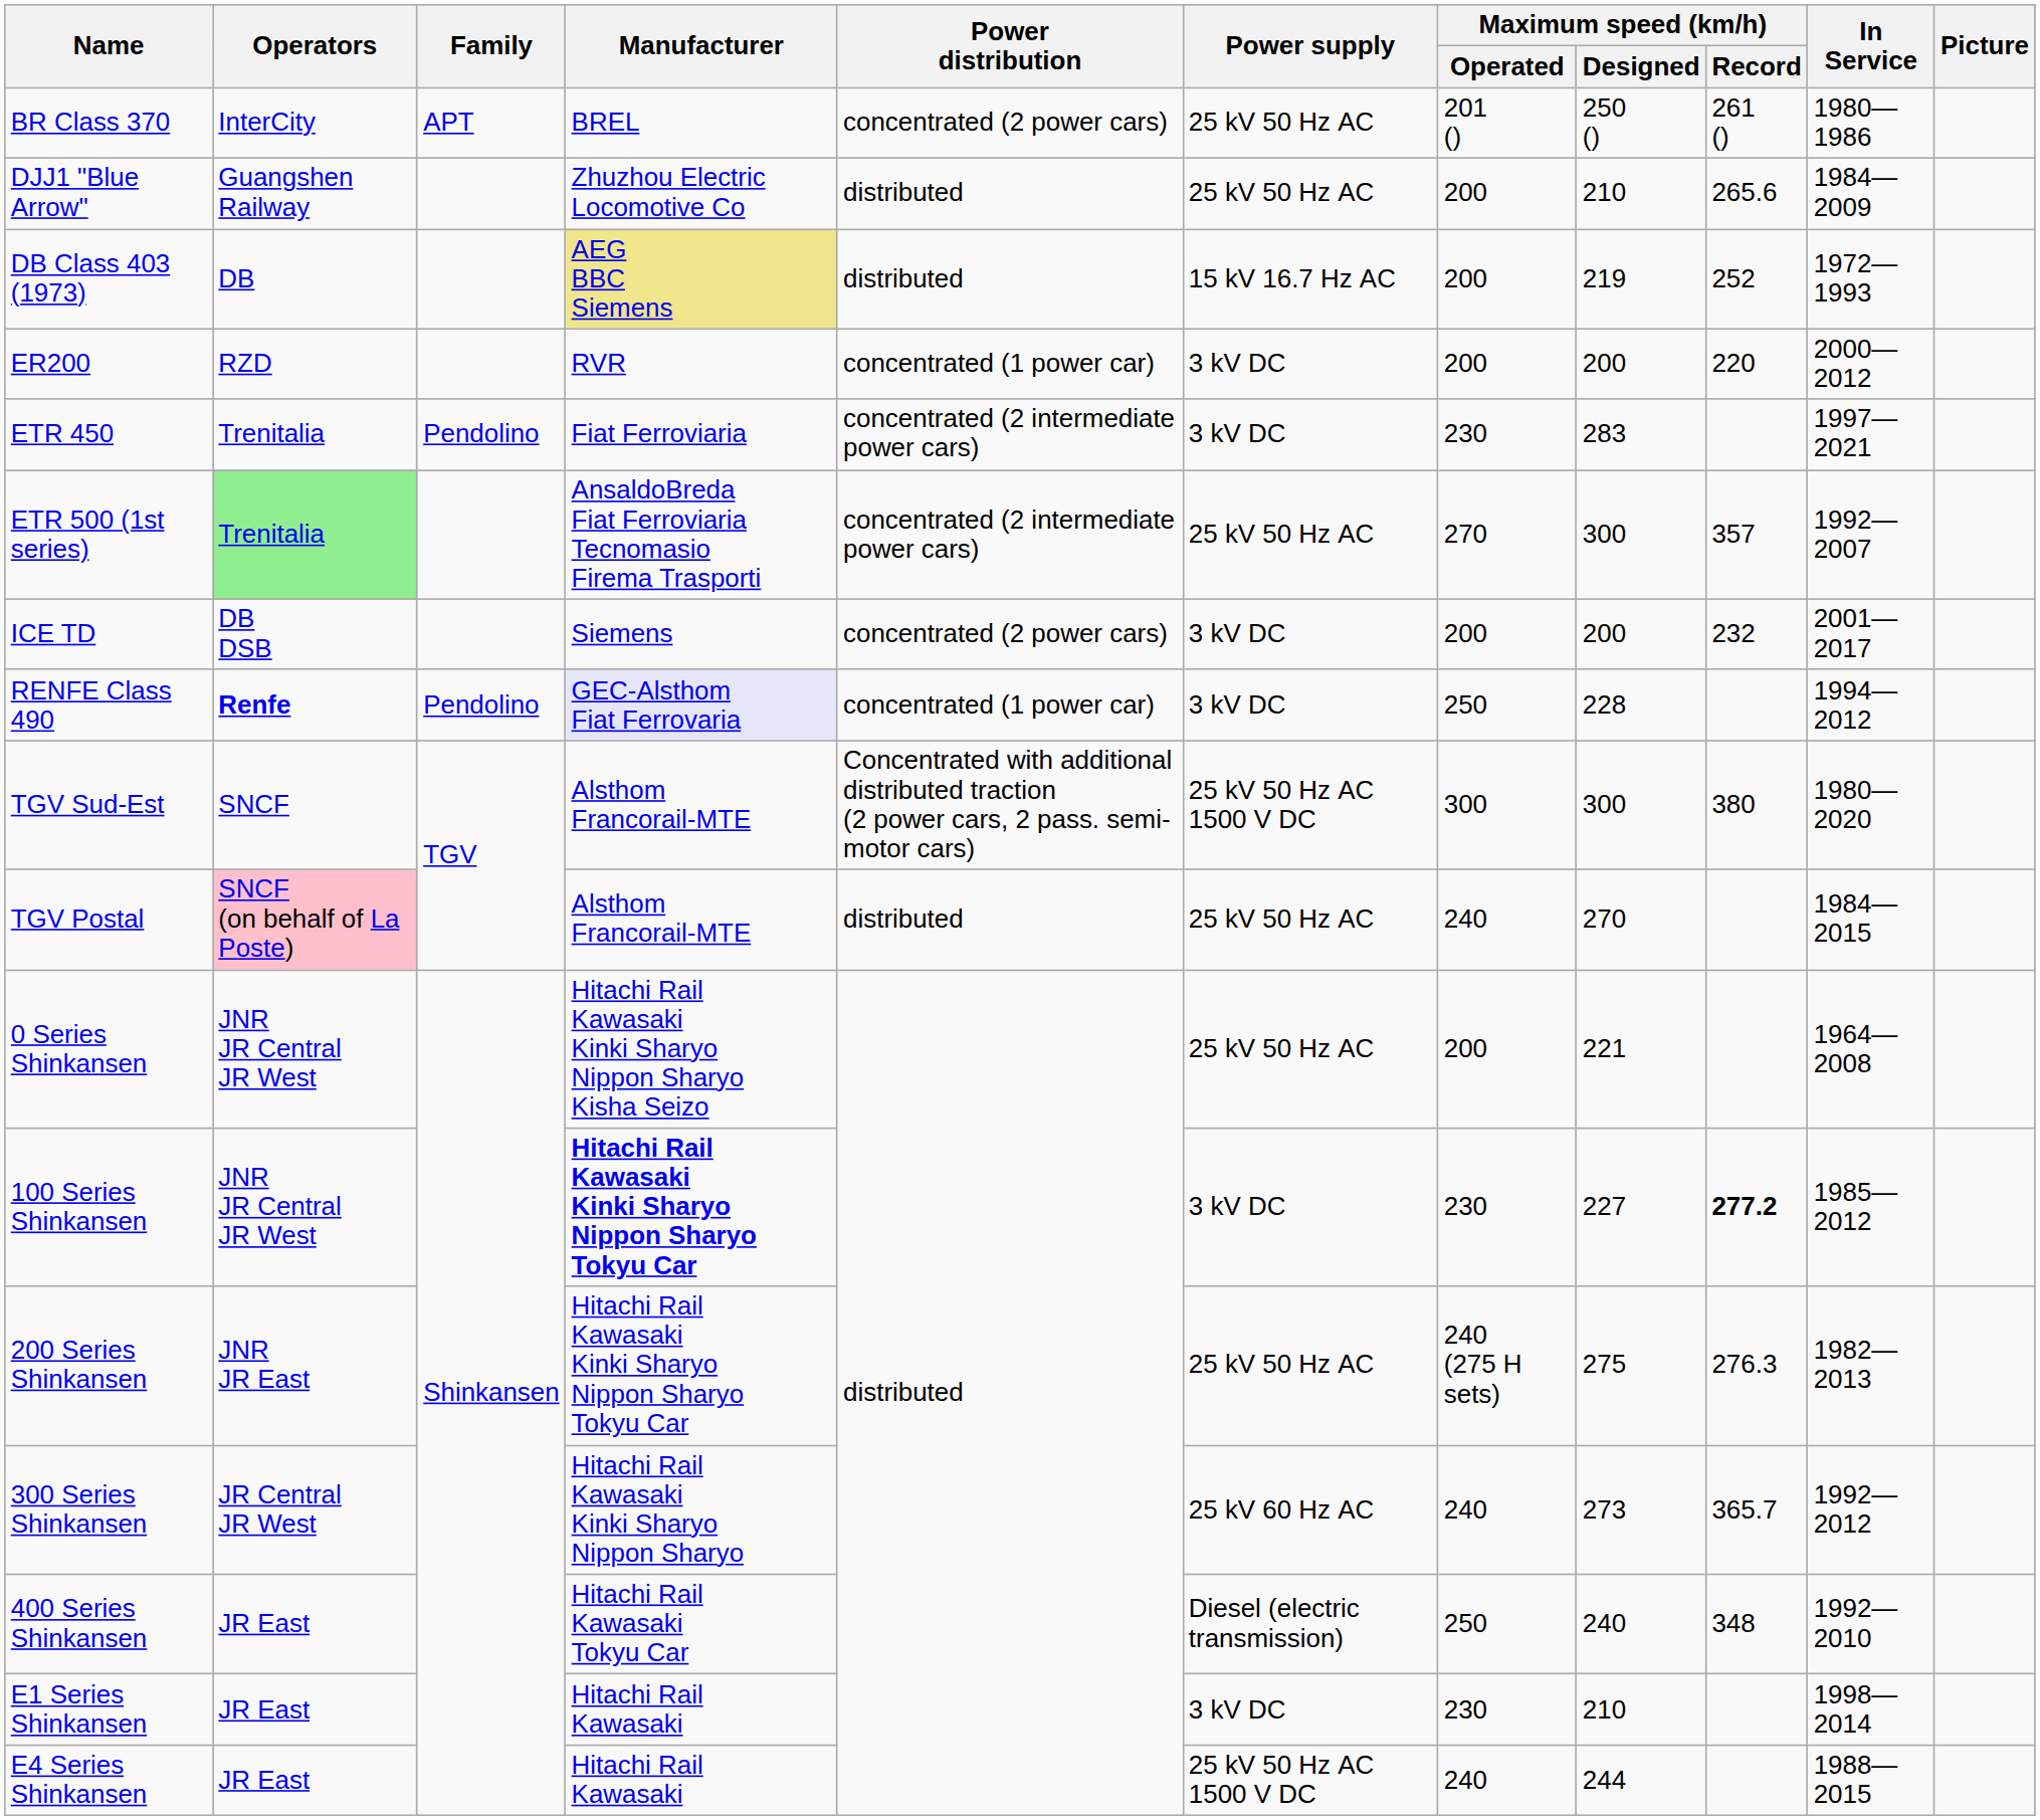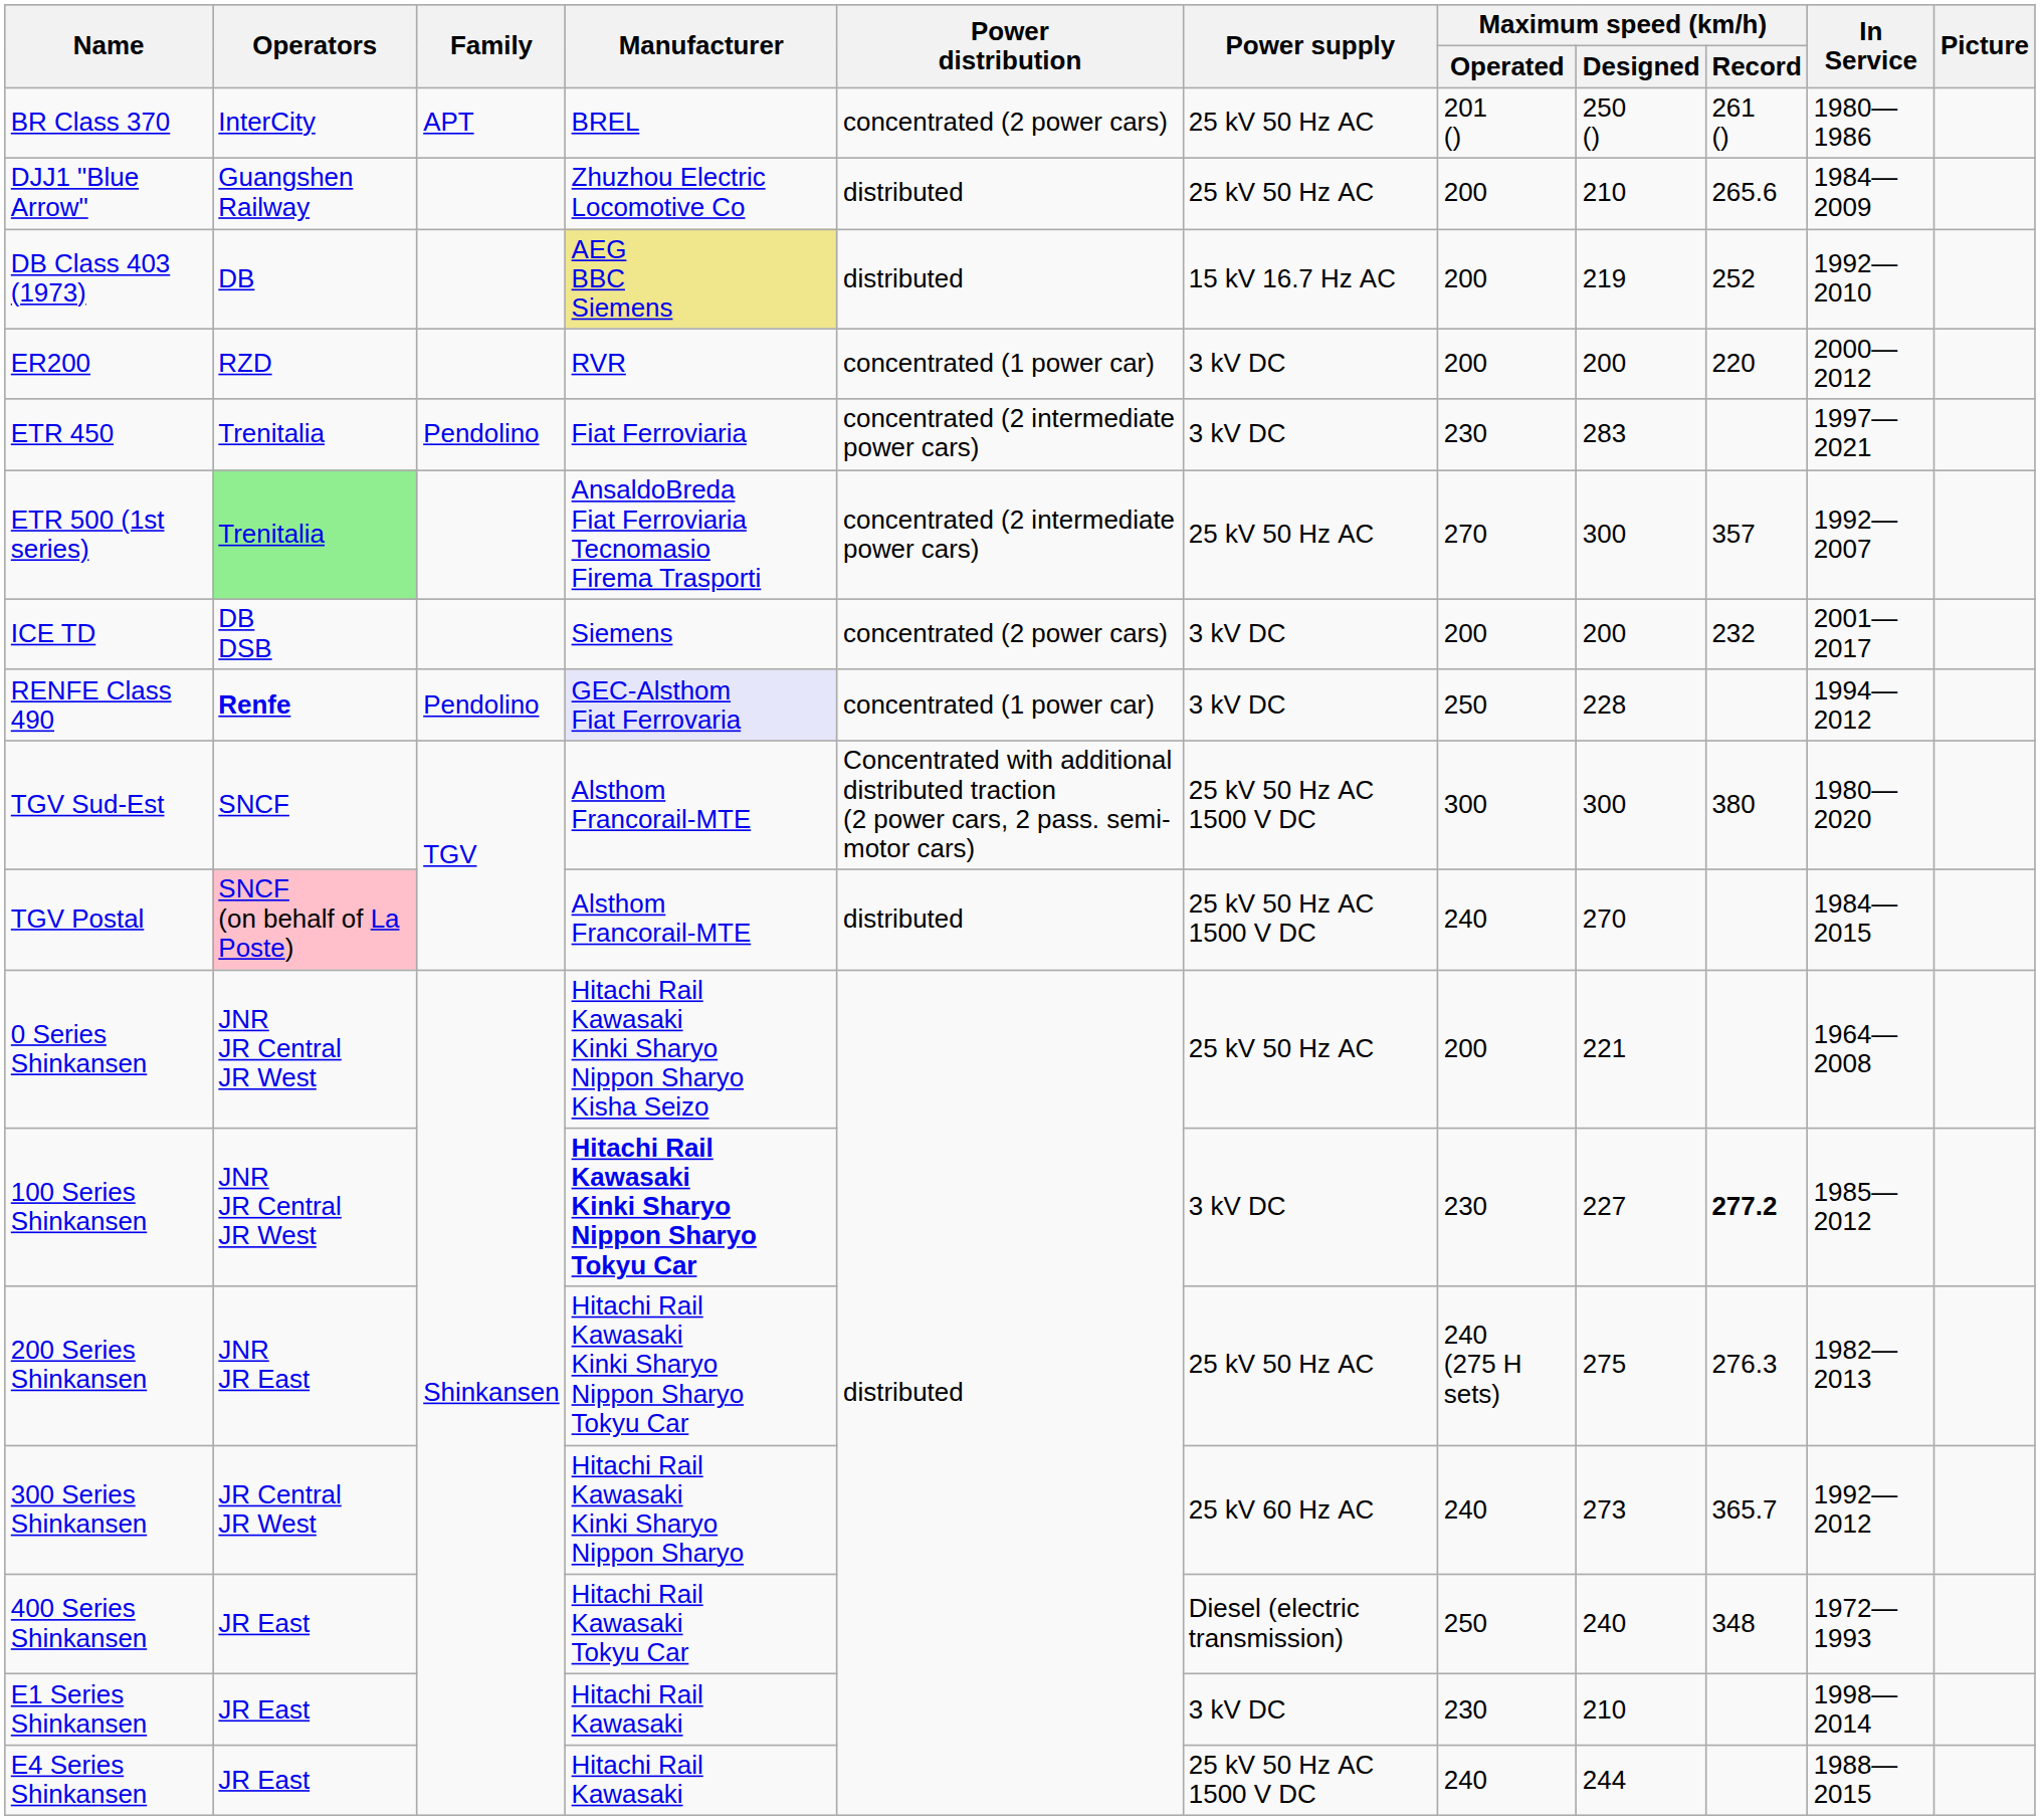 <table class="wikitable sortable sticky-header-multi">
 <tr>
 <th rowspan="2">Name</th>
 <th rowspan="2">Operators</th>
 <th rowspan="2">Family</th>
 <th rowspan="2">Manufacturer</th>
 <th rowspan="2">Power<br>distribution</th>
 <th rowspan="2">Power supply</th>
 <th colspan="3">Maximum speed (km/h)</th>
 <th rowspan="2">In<br>Service</th>
 <th rowspan="2" class="unsortable">Picture</th>
 </tr>
 <tr>
 <th>Operated</th>
 <th>Designed</th>
 <th>Record</th>
 </tr>
 <tr>
 <td><a href='#'>BR Class 370</a></td>
 <td> <a href='#'>InterCity</a></td>
 <td><a href='#'>APT</a></td>
 <td><a href='#'>BREL</a></td>
 <td>concentrated (2 power cars)</td>
 <td>25 kV 50 Hz AC</td>
 <td>201<br>()</td>
 <td>250<br>()</td>
 <td>261<br>()</td>
 <td>1980—1986</td>
 <td></td>
 </tr>
 <tr>
 <td><a href='#'>DJJ1 "Blue Arrow"</a></td>
 <td> <a href='#'>Guangshen Railway</a></td>
 <td></td>
 <td><a href='#'>Zhuzhou Electric Locomotive Co</a></td>
 <td>distributed</td>
 <td>25 kV 50 Hz AC</td>
 <td>200</td>
 <td>210</td>
 <td>265.6</td>
 <td>1984—2009</td>
 <td></td>
 </tr>
 <tr>
 <td><a href='#'>DB Class 403 (1973)</a></td>
 <td> <a href='#'>DB</a></td>
 <td></td>
 <td style="background: khaki;"><a href='#'>AEG</a><br><a href='#'>BBC</a><br><a href='#'>Siemens</a></td>
 <td>distributed</td>
 <td>15 kV 16.7 Hz AC</td>
 <td>200</td>
 <td>219</td>
 <td>252</td>
-<td>1972—1993</td>
+<td>1992—2010</td>
 <td></td>
 </tr>
 <tr>
 <td><a href='#'>ER200</a></td>
 <td> <a href='#'>RZD</a></td>
 <td></td>
 <td><a href='#'>RVR</a></td>
 <td>concentrated (1 power car)</td>
 <td>3 kV DC</td>
 <td>200</td>
 <td>200</td>
 <td>220</td>
 <td>2000—2012</td>
 <td></td>
 </tr>
 <tr>
 <td><a href='#'>ETR 450</a></td>
 <td> <a href='#'>Trenitalia</a></td>
 <td><a href='#'>Pendolino</a></td>
 <td><a href='#'>Fiat Ferroviaria</a></td>
 <td>concentrated (2 intermediate power cars)</td>
 <td>3 kV DC</td>
 <td>230</td>
 <td>283</td>
 <td></td>
 <td>1997—2021</td>
 <td></td>
 </tr>
 <tr>
 <td><a href='#'>ETR 500 (1st series)</a></td>
 <td style="background: lightgreen;"> <a href='#'>Trenitalia</a></td>
 <td></td>
 <td><a href='#'>AnsaldoBreda</a><br><a href='#'>Fiat Ferroviaria</a><br><a href='#'>Tecnomasio</a><br><a href='#'>Firema Trasporti</a></td>
 <td>concentrated (2 intermediate power cars)</td>
 <td>25 kV 50 Hz AC</td>
 <td>270</td>
 <td>300</td>
 <td>357</td>
 <td>1992—2007</td>
 <td></td>
 </tr>
 <tr>
 <td><a href='#'>ICE TD</a></td>
 <td> <a href='#'>DB</a><br> <a href='#'>DSB</a></td>
 <td></td>
 <td><a href='#'>Siemens</a></td>
 <td>concentrated (2 power cars)</td>
 <td>3 kV DC</td>
 <td>200</td>
 <td>200</td>
 <td>232</td>
 <td>2001—2017</td>
 <td></td>
 </tr>
 <tr>
 <td><a href='#'>RENFE Class 490</a></td>
 <td><strong> <a href='#'>Renfe</a></strong></td>
 <td><a href='#'>Pendolino</a></td>
 <td style="background: lavender;"><a href='#'>GEC-Alsthom</a><br><a href='#'>Fiat Ferrovaria</a></td>
 <td>concentrated (1 power car)</td>
 <td>3 kV DC</td>
 <td>250</td>
 <td>228</td>
 <td></td>
 <td>1994—2012</td>
 <td></td>
 </tr>
 <tr>
 <td><a href='#'>TGV Sud-Est</a></td>
 <td> <a href='#'>SNCF</a></td>
 <td rowspan="2"><a href='#'>TGV</a></td>
 <td><a href='#'>Alsthom</a><br><a href='#'>Francorail-MTE</a></td>
 <td>Concentrated with additional distributed traction<br>(2 power cars, 2 pass. semi-motor cars)</td>
 <td>25 kV 50 Hz AC<br>1500 V DC</td>
 <td>300</td>
 <td>300</td>
 <td>380</td>
 <td>1980—2020</td>
 <td></td>
 </tr>
 <tr>
 <td><a href='#'>TGV Postal</a></td>
 <td style="background: pink;"> <a href='#'>SNCF</a><br>(on behalf of <a href='#'>La Poste</a>)</td>
 <td><a href='#'>Alsthom</a><br><a href='#'>Francorail-MTE</a></td>
 <td>distributed</td>
-<td>25 kV 50 Hz AC</td>
+<td>25 kV 50 Hz AC<br>1500 V DC</td>
 <td>240</td>
 <td>270</td>
 <td></td>
 <td>1984—2015</td>
 <td></td>
 </tr>
 <tr>
 <td><a href='#'>0 Series Shinkansen</a></td>
 <td> <a href='#'>JNR</a><br> <a href='#'>JR Central</a><br> <a href='#'>JR West</a></td>
 <td rowspan="7"><a href='#'>Shinkansen</a></td>
 <td><a href='#'>Hitachi Rail</a><br><a href='#'>Kawasaki</a><br><a href='#'>Kinki Sharyo</a><br><a href='#'>Nippon Sharyo</a><br><a href='#'>Kisha Seizo</a></td>
 <td rowspan="7">distributed</td>
 <td>25 kV 50 Hz AC</td>
 <td>200</td>
 <td>221</td>
 <td></td>
 <td>1964—2008</td>
 <td></td>
 </tr>
 <tr>
 <td><a href='#'>100 Series Shinkansen</a></td>
 <td> <a href='#'>JNR</a><br> <a href='#'>JR Central</a><br> <a href='#'>JR West</a></td>
 <td><strong><a href='#'>Hitachi Rail</a><br><a href='#'>Kawasaki</a><br><a href='#'>Kinki Sharyo</a><br><a href='#'>Nippon Sharyo</a><br><a href='#'>Tokyu Car</a></strong></td>
 <td>3 kV DC</td>
 <td>230</td>
 <td>227</td>
 <td><strong>277.2</strong></td>
 <td>1985—2012</td>
 <td></td>
 </tr>
 <tr>
 <td><a href='#'>200 Series Shinkansen</a></td>
 <td> <a href='#'>JNR</a><br> <a href='#'>JR East</a></td>
 <td><a href='#'>Hitachi Rail</a><br><a href='#'>Kawasaki</a><br><a href='#'>Kinki Sharyo</a><br><a href='#'>Nippon Sharyo</a><br><a href='#'>Tokyu Car</a></td>
 <td>25 kV 50 Hz AC</td>
 <td>240<br>(275 H sets)</td>
 <td>275</td>
 <td>276.3</td>
 <td>1982—2013</td>
 <td></td>
 </tr>
 <tr>
 <td><a href='#'>300 Series Shinkansen</a></td>
 <td> <a href='#'>JR Central</a><br> <a href='#'>JR West</a></td>
 <td><a href='#'>Hitachi Rail</a><br><a href='#'>Kawasaki</a><br><a href='#'>Kinki Sharyo</a><br><a href='#'>Nippon Sharyo</a></td>
 <td>25 kV 60 Hz AC</td>
 <td>240</td>
 <td>273</td>
 <td>365.7</td>
 <td>1992—2012</td>
 <td></td>
 </tr>
 <tr>
 <td><a href='#'>400 Series Shinkansen</a></td>
 <td> <a href='#'>JR East</a></td>
 <td><a href='#'>Hitachi Rail</a><br><a href='#'>Kawasaki</a><br><a href='#'>Tokyu Car</a></td>
 <td>Diesel (electric transmission)</td>
 <td>250</td>
 <td>240</td>
 <td>348</td>
-<td>1992—2010</td>
+<td>1972—1993</td>
 <td></td>
 </tr>
 <tr>
 <td><a href='#'>E1 Series Shinkansen</a></td>
 <td> <a href='#'>JR East</a></td>
 <td><a href='#'>Hitachi Rail</a><br><a href='#'>Kawasaki</a></td>
 <td>3 kV DC</td>
 <td>230</td>
 <td>210</td>
 <td></td>
 <td>1998—2014</td>
 <td></td>
 </tr>
 <tr>
 <td><a href='#'>E4 Series Shinkansen</a></td>
 <td> <a href='#'>JR East</a></td>
 <td><a href='#'>Hitachi Rail</a><br><a href='#'>Kawasaki</a></td>
 <td>25 kV 50 Hz AC<br>1500 V DC</td>
 <td>240</td>
 <td>244</td>
 <td></td>
 <td>1988—2015</td>
 <td></td>
 </tr>
 </table>
